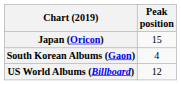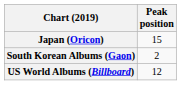 <table class="wikitable sortable plainrowheaders" style="text-align:center;">
 <tr>
 <th scope="col">Chart (2019)</th>
 <th scope="col">Peak<br>position</th>
 </tr>
 <tr>
 <th scope="row">Japan (<a href='#'>Oricon</a>)</th>
 <td>15</td>
 </tr>
 <tr>
 <th scope="row">South Korean Albums (<a href='#'>Gaon</a>)</th>
-<td>4</td>
+<td>2</td>
 </tr>
 <tr>
 <th scope="row">US World Albums (<em><a href='#'>Billboard</a></em>)</th>
 <td>12</td>
 </tr>
 </table>
